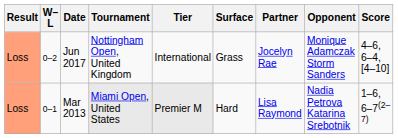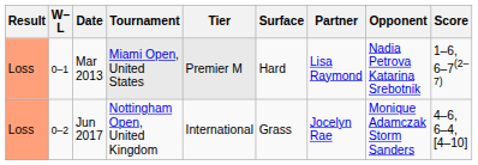 <table class="sortable wikitable">
 <tr>
 <th>Result</th>
 <th class="unsortable">W–L</th>
 <th>Date</th>
 <th>Tournament</th>
 <th>Tier</th>
 <th>Surface</th>
 <th>Partner</th>
 <th>Opponent</th>
 <th class="unsortable">Score</th>
 </tr>
 <tr>
 <td bgcolor=FFA07A>Loss</td>
+<td><small>0–1</small></td>
+<td>Mar 2013</td>
+<td bgcolor=e9e9e9><a href='#'>Miami Open</a>, <br>United States</td>
+<td bgcolor=e9e9e9>Premier M</td>
+<td>Hard</td>
+<td> <a href='#'>Lisa Raymond</a></td>
+<td> <a href='#'>Nadia Petrova</a> <br>  <a href='#'>Katarina Srebotnik</a></td>
+<td>1–6, 6–7<sup>(2–7)</sup></td>
+</tr>
+<tr>
+<td bgcolor=FFA07A>Loss</td>
 <td><small>0–2</small></td>
 <td>Jun 2017</td>
 <td><a href='#'>Nottingham Open</a>, <br>United Kingdom</td>
 <td>International</td>
 <td>Grass</td>
 <td> <a href='#'>Jocelyn Rae</a></td>
 <td> <a href='#'>Monique Adamczak</a> <br>  <a href='#'>Storm Sanders</a></td>
 <td>4–6, 6–4, [4–10]</td>
 </tr>
-<tr>
-<td bgcolor=FFA07A>Loss</td>
-<td><small>0–1</small></td>
-<td>Mar 2013</td>
-<td bgcolor=e9e9e9><a href='#'>Miami Open</a>, <br>United States</td>
-<td bgcolor=e9e9e9>Premier M</td>
-<td>Hard</td>
-<td> <a href='#'>Lisa Raymond</a></td>
-<td> <a href='#'>Nadia Petrova</a> <br>  <a href='#'>Katarina Srebotnik</a></td>
-<td>1–6, 6–7<sup>(2–7)</sup></td>
-</tr>
 </table>
